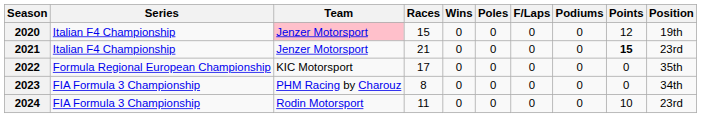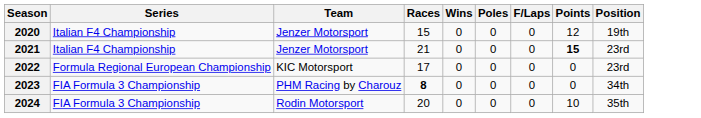 <table class="wikitable" style="font-size: 90%; text-align:center">
 <tr>
 <th>Season</th>
 <th>Series</th>
 <th>Team</th>
 <th>Races</th>
 <th>Wins</th>
 <th>Poles</th>
 <th>F/Laps</th>
-<th>Podiums</th>
 <th>Points</th>
 <th>Position</th>
 </tr>
 <tr>
 <th>2020</th>
 <td align=left><a href='#'>Italian F4 Championship</a></td>
-<td align=left style="background: pink;"><a href='#'>Jenzer Motorsport</a></td>
+<td align=left><a href='#'>Jenzer Motorsport</a></td>
 <td>15</td>
-<td>0</td>
 <td>0</td>
 <td>0</td>
 <td>0</td>
 <td>12</td>
 <td>19th</td>
 </tr>
 <tr>
 <th>2021</th>
 <td align=left><a href='#'>Italian F4 Championship</a></td>
 <td align=left><a href='#'>Jenzer Motorsport</a></td>
 <td>21</td>
-<td>0</td>
 <td>0</td>
 <td>0</td>
 <td>0</td>
 <td><strong>15</strong></td>
 <td>23rd</td>
 </tr>
 <tr>
 <th>2022</th>
 <td align=left><a href='#'>Formula Regional European Championship</a></td>
 <td align=left>KIC Motorsport</td>
 <td>17</td>
 <td>0</td>
 <td>0</td>
 <td>0</td>
 <td>0</td>
-<td>0</td>
-<td>35th</td>
+<td>23rd</td>
 </tr>
 <tr>
 <th>2023</th>
 <td align=left><a href='#'>FIA Formula 3 Championship</a></td>
 <td align=left><a href='#'>PHM Racing</a> by <a href='#'>Charouz</a></td>
-<td>8</td>
-<td>0</td>
+<td><strong>8</strong></td>
 <td>0</td>
 <td>0</td>
 <td>0</td>
 <td>0</td>
 <td>34th</td>
 </tr>
 <tr>
 <th>2024</th>
 <td align="left"><a href='#'>FIA Formula 3 Championship</a></td>
 <td align="left"><a href='#'>Rodin Motorsport</a></td>
-<td>11</td>
-<td>0</td>
+<td>20</td>
 <td>0</td>
 <td>0</td>
 <td>0</td>
 <td>10</td>
-<td>23rd</td>
+<td>35th</td>
 </tr>
 </table>
